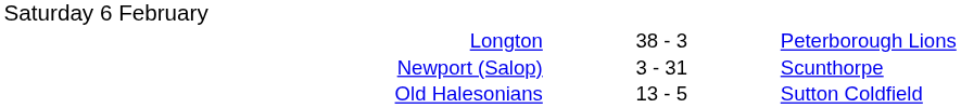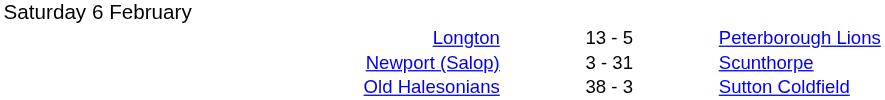 <table style="width:70%;" cellspacing="1">
 <tr>
 <th width=35%></th>
 <th width=15%></th>
 <th></th>
 </tr>
 <tr>
 <td>Saturday 6 February</td>
 </tr>
 <tr style=font-size:90%>
 <td align=right><a href='#'>Longton</a></td>
-<td align=center>38 - 3</td>
+<td align=center>13 - 5</td>
 <td><a href='#'>Peterborough Lions</a></td>
 </tr>
 <tr style=font-size:90%>
 <td align=right><a href='#'>Newport (Salop)</a></td>
 <td align=center>3 - 31</td>
 <td><a href='#'>Scunthorpe</a></td>
 </tr>
 <tr style=font-size:90%>
 <td align=right><a href='#'>Old Halesonians</a></td>
-<td align=center>13 - 5</td>
+<td align=center>38 - 3</td>
 <td><a href='#'>Sutton Coldfield</a></td>
 </tr>
 </table>
